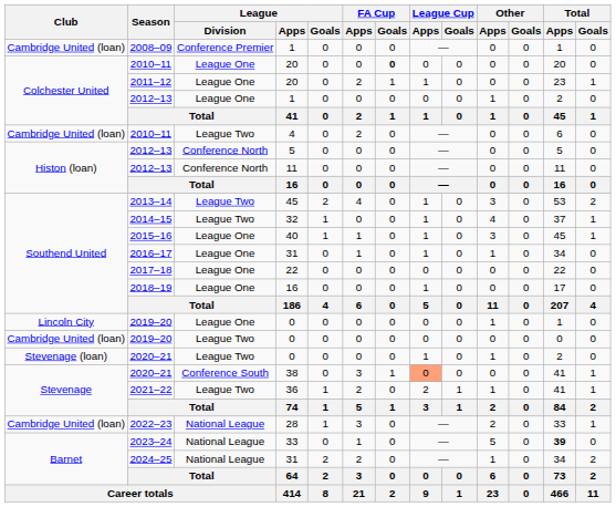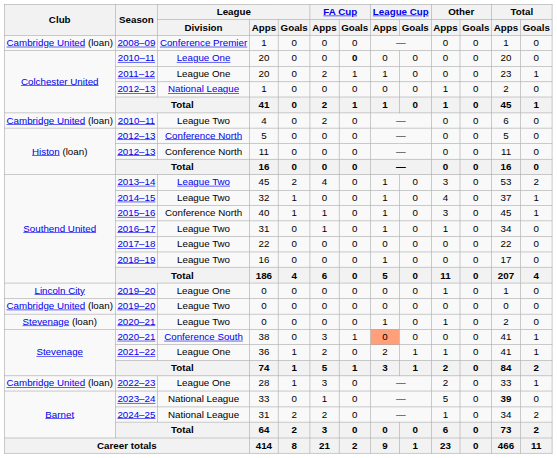 <table class="wikitable" style="text-align: center">
 <tr>
 <th rowspan="2">Club</th>
 <th rowspan="2">Season</th>
 <th colspan="3">League</th>
 <th colspan="2"><a href='#'>FA Cup</a></th>
 <th colspan="2"><a href='#'>League Cup</a></th>
 <th colspan="2">Other</th>
 <th colspan="2">Total</th>
 </tr>
 <tr>
 <th>Division</th>
 <th>Apps</th>
 <th>Goals</th>
 <th>Apps</th>
 <th>Goals</th>
 <th>Apps</th>
 <th>Goals</th>
 <th>Apps</th>
 <th>Goals</th>
 <th>Apps</th>
 <th>Goals</th>
 </tr>
 <tr>
 <td rowspan="1"><a href='#'>Cambridge United</a> (loan)</td>
 <td><a href='#'>2008–09</a></td>
 <td><a href='#'>Conference Premier</a></td>
 <td>1</td>
 <td>0</td>
 <td>0</td>
 <td>0</td>
 <td colspan="2">—</td>
 <td>0</td>
 <td>0</td>
 <td>1</td>
 <td>0</td>
 </tr>
 <tr>
 <td rowspan="4"><a href='#'>Colchester United</a></td>
 <td><a href='#'>2010–11</a></td>
 <td><a href='#'>League One</a></td>
 <td>20</td>
 <td>0</td>
 <td>0</td>
 <td><strong>0</strong></td>
 <td>0</td>
 <td>0</td>
 <td>0</td>
 <td>0</td>
 <td>20</td>
 <td>0</td>
 </tr>
 <tr>
 <td><a href='#'>2011–12</a></td>
 <td>League One</td>
 <td>20</td>
 <td>0</td>
 <td>2</td>
 <td>1</td>
 <td>1</td>
 <td>0</td>
 <td>0</td>
 <td>0</td>
 <td>23</td>
 <td>1</td>
 </tr>
 <tr>
 <td><a href='#'>2012–13</a></td>
-<td>League One</td>
+<td><a href='#'>National League</a></td>
 <td>1</td>
 <td>0</td>
 <td>0</td>
 <td>0</td>
 <td>0</td>
 <td>0</td>
 <td>1</td>
 <td>0</td>
 <td>2</td>
 <td>0</td>
 </tr>
 <tr>
 <th colspan="2">Total</th>
 <th>41</th>
 <th>0</th>
 <th>2</th>
 <th>1</th>
 <th>1</th>
 <th>0</th>
 <th>1</th>
 <th>0</th>
 <th>45</th>
 <th>1</th>
 </tr>
 <tr>
 <td rowspan="1"><a href='#'>Cambridge United</a> (loan)</td>
 <td><a href='#'>2010–11</a></td>
 <td>League Two</td>
 <td>4</td>
 <td>0</td>
 <td>2</td>
 <td>0</td>
 <td colspan="2">—</td>
 <td>0</td>
 <td>0</td>
 <td>6</td>
 <td>0</td>
 </tr>
 <tr>
 <td rowspan="3"><a href='#'>Histon</a> (loan)</td>
 <td><a href='#'>2012–13</a></td>
 <td><a href='#'>Conference North</a></td>
 <td>5</td>
 <td>0</td>
 <td>0</td>
 <td>0</td>
 <td colspan="2">—</td>
 <td>0</td>
 <td>0</td>
 <td>5</td>
 <td>0</td>
 </tr>
 <tr>
 <td><a href='#'>2012–13</a></td>
 <td>Conference North</td>
 <td>11</td>
 <td>0</td>
 <td>0</td>
 <td>0</td>
 <td colspan="2">—</td>
 <td>0</td>
 <td>0</td>
 <td>11</td>
 <td>0</td>
 </tr>
 <tr>
 <th colspan="2">Total</th>
 <th>16</th>
 <th>0</th>
 <th>0</th>
 <th>0</th>
 <th colspan="2">—</th>
 <th>0</th>
 <th>0</th>
 <th>16</th>
 <th>0</th>
 </tr>
 <tr>
 <td rowspan="7"><a href='#'>Southend United</a></td>
 <td><a href='#'>2013–14</a></td>
 <td><a href='#'>League Two</a></td>
 <td>45</td>
 <td>2</td>
 <td>4</td>
 <td>0</td>
 <td>1</td>
 <td>0</td>
 <td>3</td>
 <td>0</td>
 <td>53</td>
 <td>2</td>
 </tr>
 <tr>
 <td><a href='#'>2014–15</a></td>
 <td>League Two</td>
 <td>32</td>
 <td>1</td>
 <td>0</td>
 <td>0</td>
 <td>1</td>
 <td>0</td>
 <td>4</td>
 <td>0</td>
 <td>37</td>
 <td>1</td>
 </tr>
 <tr>
 <td><a href='#'>2015–16</a></td>
-<td>League One</td>
+<td>Conference North</td>
 <td>40</td>
 <td>1</td>
 <td>1</td>
 <td>0</td>
 <td>1</td>
 <td>0</td>
 <td>3</td>
 <td>0</td>
 <td>45</td>
 <td>1</td>
 </tr>
 <tr>
 <td><a href='#'>2016–17</a></td>
-<td>League One</td>
+<td>League Two</td>
 <td>31</td>
 <td>0</td>
 <td>1</td>
 <td>0</td>
 <td>1</td>
 <td>0</td>
 <td>1</td>
 <td>0</td>
 <td>34</td>
 <td>0</td>
 </tr>
 <tr>
 <td><a href='#'>2017–18</a></td>
-<td>League One</td>
+<td>League Two</td>
 <td>22</td>
 <td>0</td>
 <td>0</td>
 <td>0</td>
 <td>0</td>
 <td>0</td>
 <td>0</td>
 <td>0</td>
 <td>22</td>
 <td>0</td>
 </tr>
 <tr>
 <td><a href='#'>2018–19</a></td>
-<td>League One</td>
+<td>League Two</td>
 <td>16</td>
 <td>0</td>
 <td>0</td>
 <td>0</td>
 <td>1</td>
 <td>0</td>
 <td>0</td>
 <td>0</td>
 <td>17</td>
 <td>0</td>
 </tr>
 <tr>
 <th colspan="2">Total</th>
 <th>186</th>
 <th>4</th>
 <th>6</th>
 <th>0</th>
 <th>5</th>
 <th>0</th>
 <th>11</th>
 <th>0</th>
 <th>207</th>
 <th>4</th>
 </tr>
 <tr>
 <td rowspan="1"><a href='#'>Lincoln City</a></td>
 <td><a href='#'>2019–20</a></td>
 <td>League One</td>
 <td>0</td>
 <td>0</td>
 <td>0</td>
 <td>0</td>
 <td>0</td>
 <td>0</td>
 <td>1</td>
 <td>0</td>
 <td>1</td>
 <td>0</td>
 </tr>
 <tr>
 <td rowspan="1"><a href='#'>Cambridge United</a> (loan)</td>
 <td><a href='#'>2019–20</a></td>
 <td>League Two</td>
 <td>0</td>
 <td>0</td>
 <td>0</td>
 <td>0</td>
 <td>0</td>
 <td>0</td>
 <td>0</td>
 <td>0</td>
 <td>0</td>
 <td>0</td>
 </tr>
 <tr>
 <td rowspan="1"><a href='#'>Stevenage</a> (loan)</td>
 <td><a href='#'>2020–21</a></td>
 <td>League Two</td>
 <td>0</td>
 <td>0</td>
 <td>0</td>
 <td>0</td>
 <td>1</td>
 <td>0</td>
 <td>1</td>
 <td>0</td>
 <td>2</td>
 <td>0</td>
 </tr>
 <tr>
 <td rowspan="3"><a href='#'>Stevenage</a></td>
 <td><a href='#'>2020–21</a></td>
 <td><a href='#'>Conference South</a></td>
 <td>38</td>
 <td>0</td>
 <td>3</td>
 <td>1</td>
 <td style="background: lightsalmon;">0</td>
 <td>0</td>
 <td>0</td>
 <td>0</td>
 <td>41</td>
 <td>1</td>
 </tr>
 <tr>
 <td><a href='#'>2021–22</a></td>
-<td>League Two</td>
+<td>League One</td>
 <td>36</td>
 <td>1</td>
 <td>2</td>
 <td>0</td>
 <td>2</td>
 <td>1</td>
 <td>1</td>
 <td>0</td>
 <td>41</td>
 <td>1</td>
 </tr>
 <tr>
 <th colspan="2">Total</th>
 <th>74</th>
 <th>1</th>
 <th>5</th>
 <th>1</th>
 <th>3</th>
 <th>1</th>
 <th>2</th>
 <th>0</th>
 <th>84</th>
 <th>2</th>
 </tr>
 <tr>
 <td rowspan="1"><a href='#'>Cambridge United</a> (loan)</td>
 <td><a href='#'>2022–23</a></td>
-<td><a href='#'>National League</a></td>
+<td>League One</td>
 <td>28</td>
 <td>1</td>
 <td>3</td>
 <td>0</td>
 <td colspan="2">—</td>
 <td>2</td>
 <td>0</td>
 <td>33</td>
 <td>1</td>
 </tr>
 <tr>
 <td rowspan="3"><a href='#'>Barnet</a></td>
 <td><a href='#'>2023–24</a></td>
 <td>National League</td>
 <td>33</td>
 <td>0</td>
 <td>1</td>
 <td>0</td>
 <td colspan="2">—</td>
 <td>5</td>
 <td>0</td>
 <td><strong>39</strong></td>
 <td>0</td>
 </tr>
 <tr>
 <td><a href='#'>2024–25</a></td>
 <td>National League</td>
 <td>31</td>
 <td>2</td>
 <td>2</td>
 <td>0</td>
 <td colspan="2">—</td>
 <td>1</td>
 <td>0</td>
 <td>34</td>
 <td>2</td>
 </tr>
 <tr>
 <th colspan="2">Total</th>
 <th>64</th>
 <th>2</th>
 <th>3</th>
 <th>0</th>
 <th>0</th>
 <th>0</th>
 <th>6</th>
 <th>0</th>
 <th>73</th>
 <th>2</th>
 </tr>
 <tr>
 <th colspan="3">Career totals</th>
 <th>414</th>
 <th>8</th>
 <th>21</th>
 <th>2</th>
 <th>9</th>
 <th>1</th>
 <th>23</th>
 <th>0</th>
 <th>466</th>
 <th>11</th>
 </tr>
 </table>
